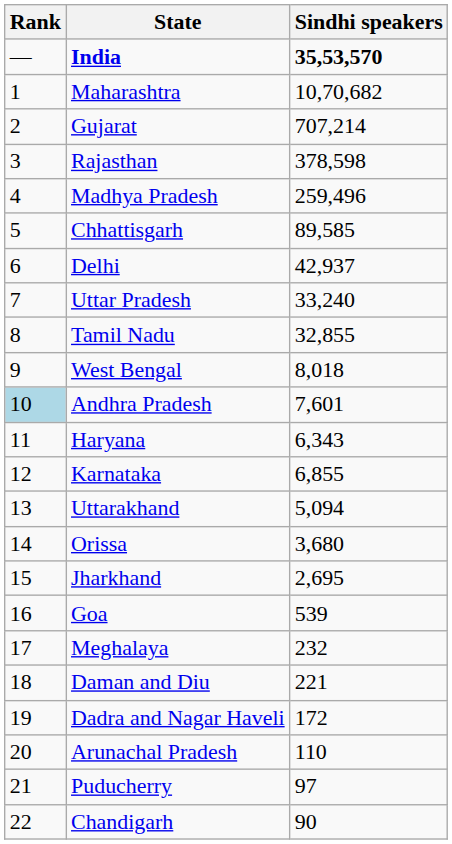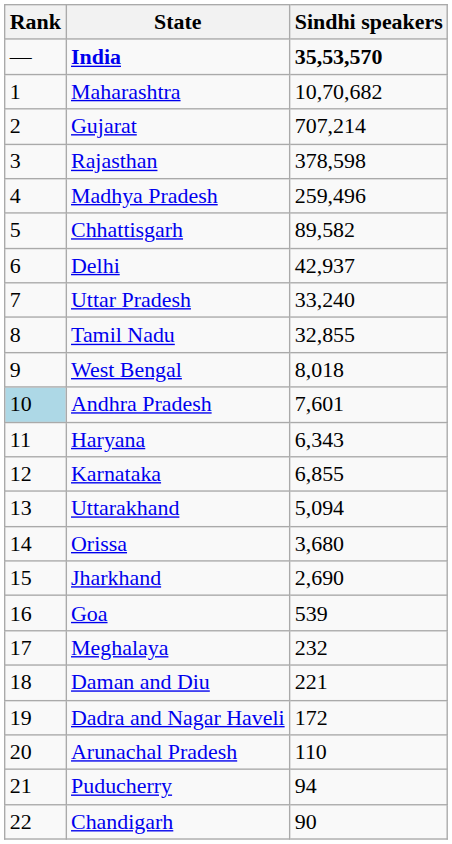 <table class="wikitable">
 <tr>
 <th>Rank</th>
 <th>State</th>
 <th>Sindhi speakers</th>
 </tr>
 <tr>
 <td>—</td>
 <td><strong><a href='#'>India</a></strong></td>
 <td><strong>35,53,570</strong></td>
 </tr>
 <tr>
 <td>1</td>
 <td><a href='#'>Maharashtra</a></td>
 <td>10,70,682</td>
 </tr>
 <tr>
 <td>2</td>
 <td><a href='#'>Gujarat</a></td>
 <td>707,214</td>
 </tr>
 <tr>
 <td>3</td>
 <td><a href='#'>Rajasthan</a></td>
 <td>378,598</td>
 </tr>
 <tr>
 <td>4</td>
 <td><a href='#'>Madhya Pradesh</a></td>
 <td>259,496</td>
 </tr>
 <tr>
 <td>5</td>
 <td><a href='#'>Chhattisgarh</a></td>
-<td>89,585</td>
+<td>89,582</td>
 </tr>
 <tr>
 <td>6</td>
 <td><a href='#'>Delhi</a></td>
 <td>42,937</td>
 </tr>
 <tr>
 <td>7</td>
 <td><a href='#'>Uttar Pradesh</a></td>
 <td>33,240</td>
 </tr>
 <tr>
 <td>8</td>
 <td><a href='#'>Tamil Nadu</a></td>
 <td>32,855</td>
 </tr>
 <tr>
 <td>9</td>
 <td><a href='#'>West Bengal</a></td>
 <td>8,018</td>
 </tr>
 <tr>
 <td style="background: lightblue;">10</td>
 <td><a href='#'>Andhra Pradesh</a></td>
 <td>7,601</td>
 </tr>
 <tr>
 <td>11</td>
 <td><a href='#'>Haryana</a></td>
 <td>6,343</td>
 </tr>
 <tr>
 <td>12</td>
 <td><a href='#'>Karnataka</a></td>
 <td>6,855</td>
 </tr>
 <tr>
 <td>13</td>
 <td><a href='#'>Uttarakhand</a></td>
 <td>5,094</td>
 </tr>
 <tr>
 <td>14</td>
 <td><a href='#'>Orissa</a></td>
 <td>3,680</td>
 </tr>
 <tr>
 <td>15</td>
 <td><a href='#'>Jharkhand</a></td>
-<td>2,695</td>
+<td>2,690</td>
 </tr>
 <tr>
 <td>16</td>
 <td><a href='#'>Goa</a></td>
 <td>539</td>
 </tr>
 <tr>
 <td>17</td>
 <td><a href='#'>Meghalaya</a></td>
 <td>232</td>
 </tr>
 <tr>
 <td>18</td>
 <td><a href='#'>Daman and Diu</a></td>
 <td>221</td>
 </tr>
 <tr>
 <td>19</td>
 <td><a href='#'>Dadra and Nagar Haveli</a></td>
 <td>172</td>
 </tr>
 <tr>
 <td>20</td>
 <td><a href='#'>Arunachal Pradesh</a></td>
 <td>110</td>
 </tr>
 <tr>
 <td>21</td>
 <td><a href='#'>Puducherry</a></td>
-<td>97</td>
+<td>94</td>
 </tr>
 <tr>
 <td>22</td>
 <td><a href='#'>Chandigarh</a></td>
 <td>90</td>
 </tr>
 </table>
